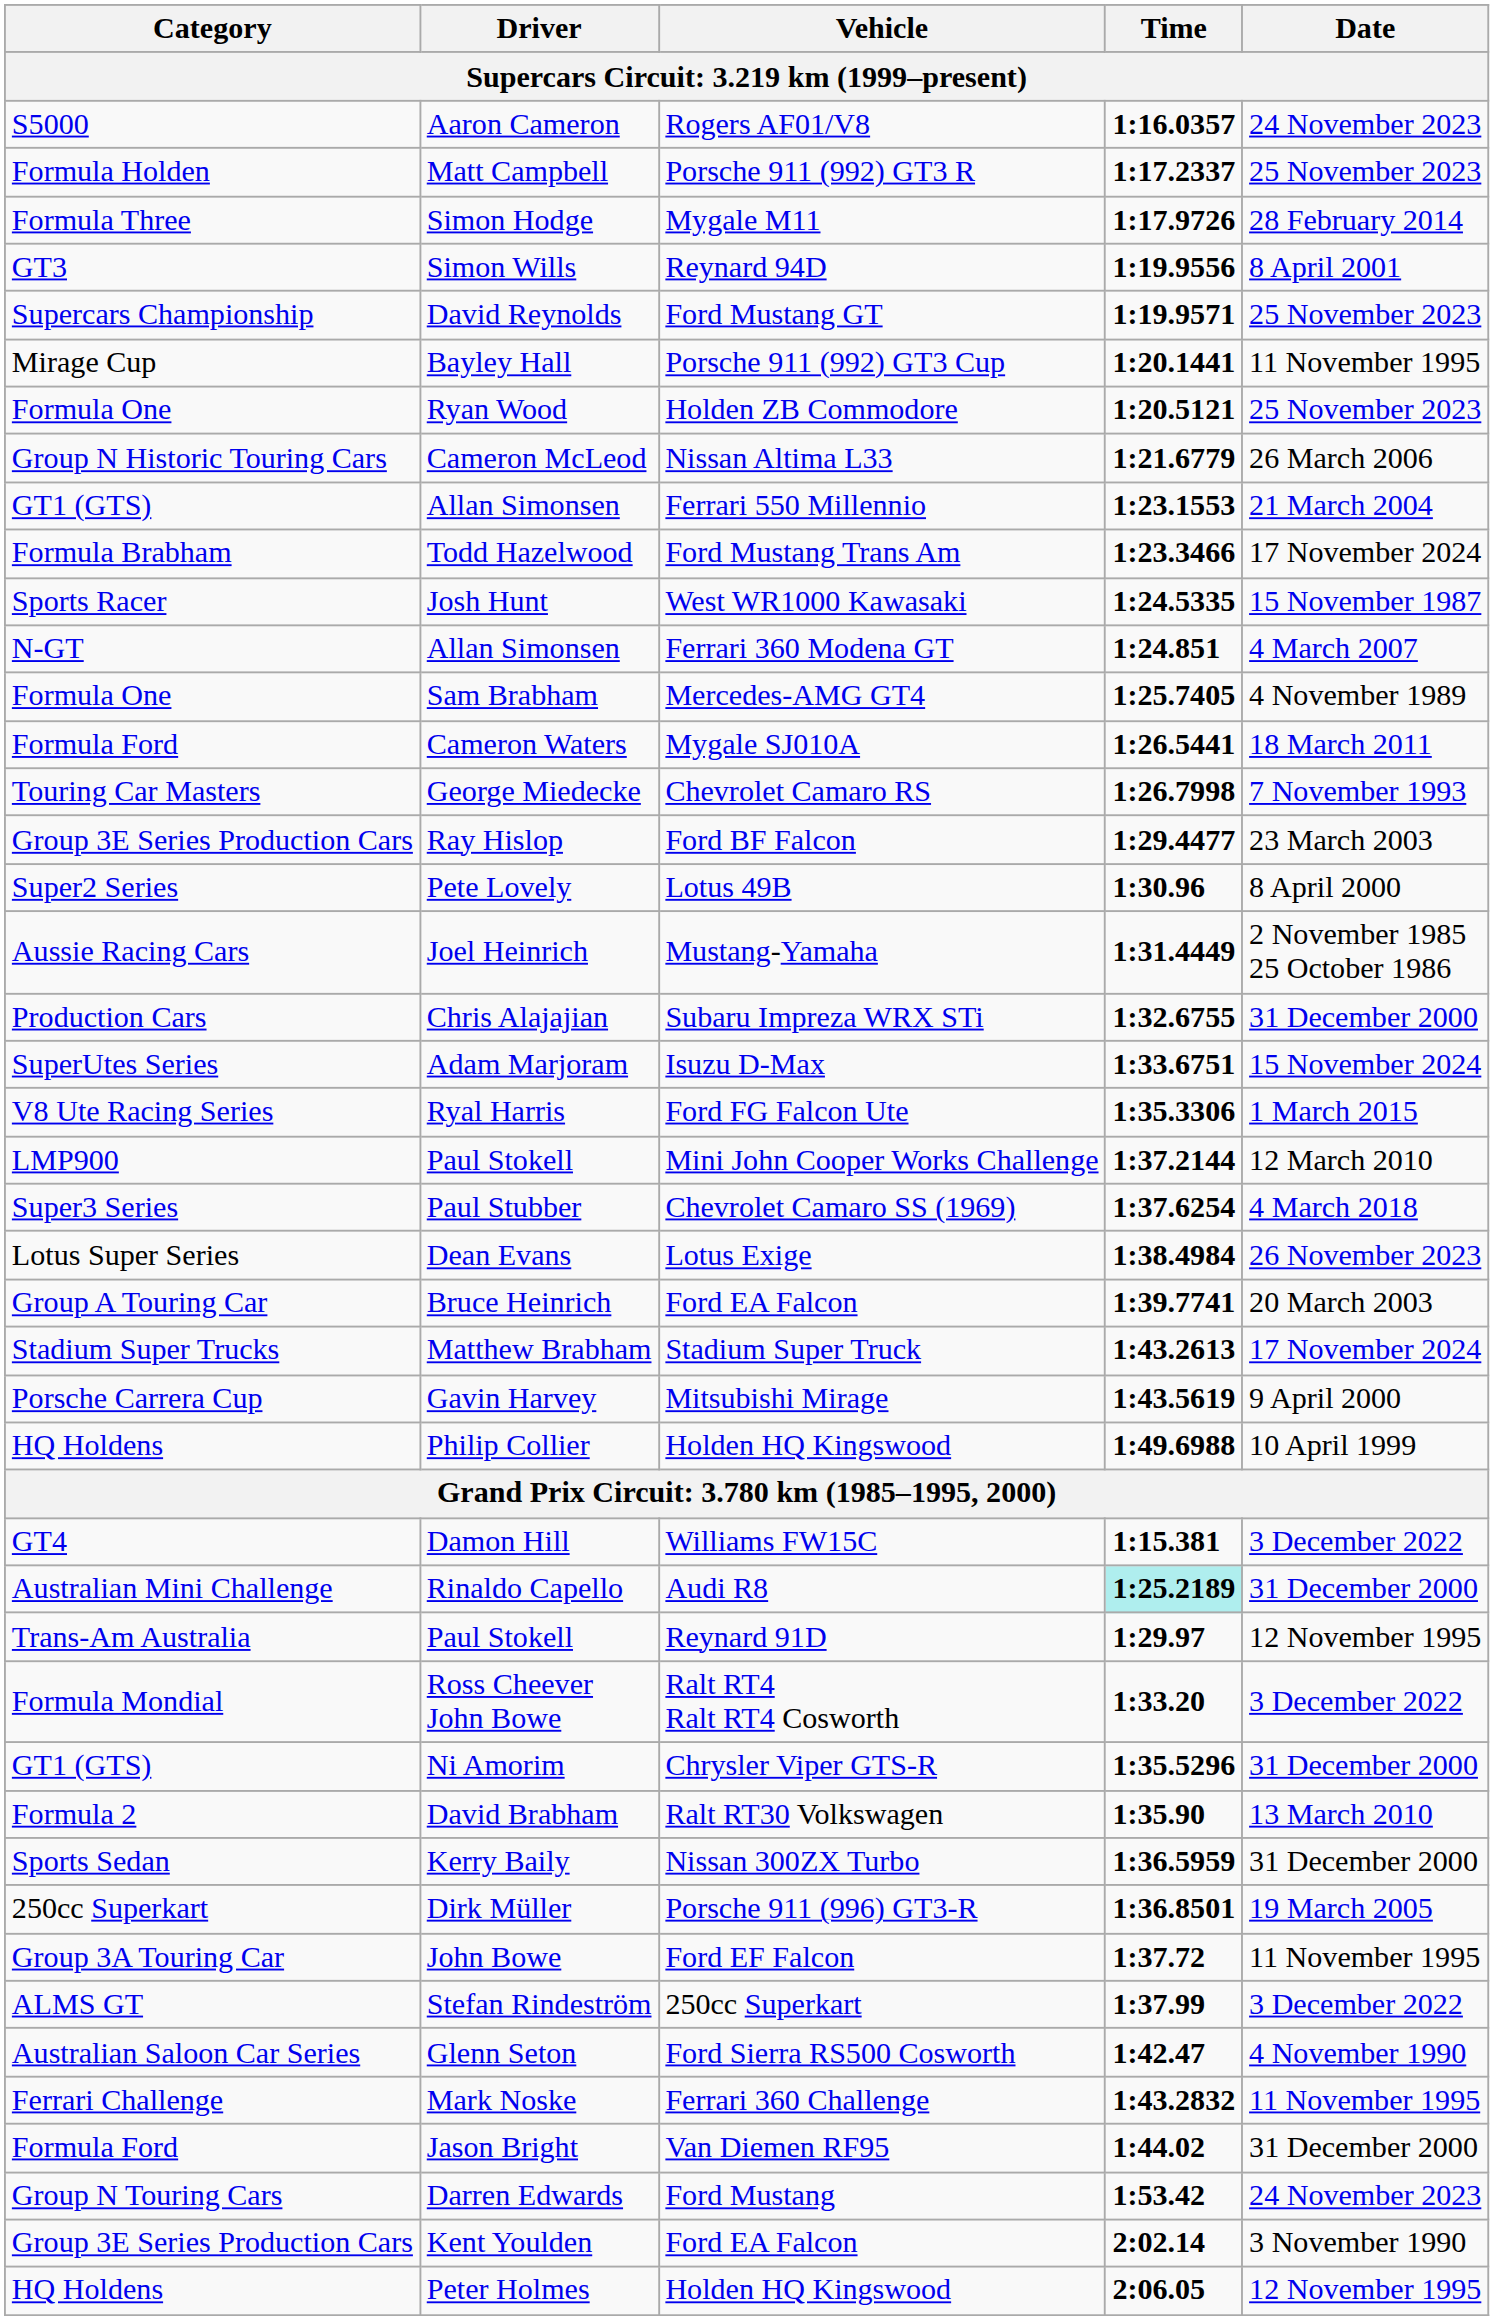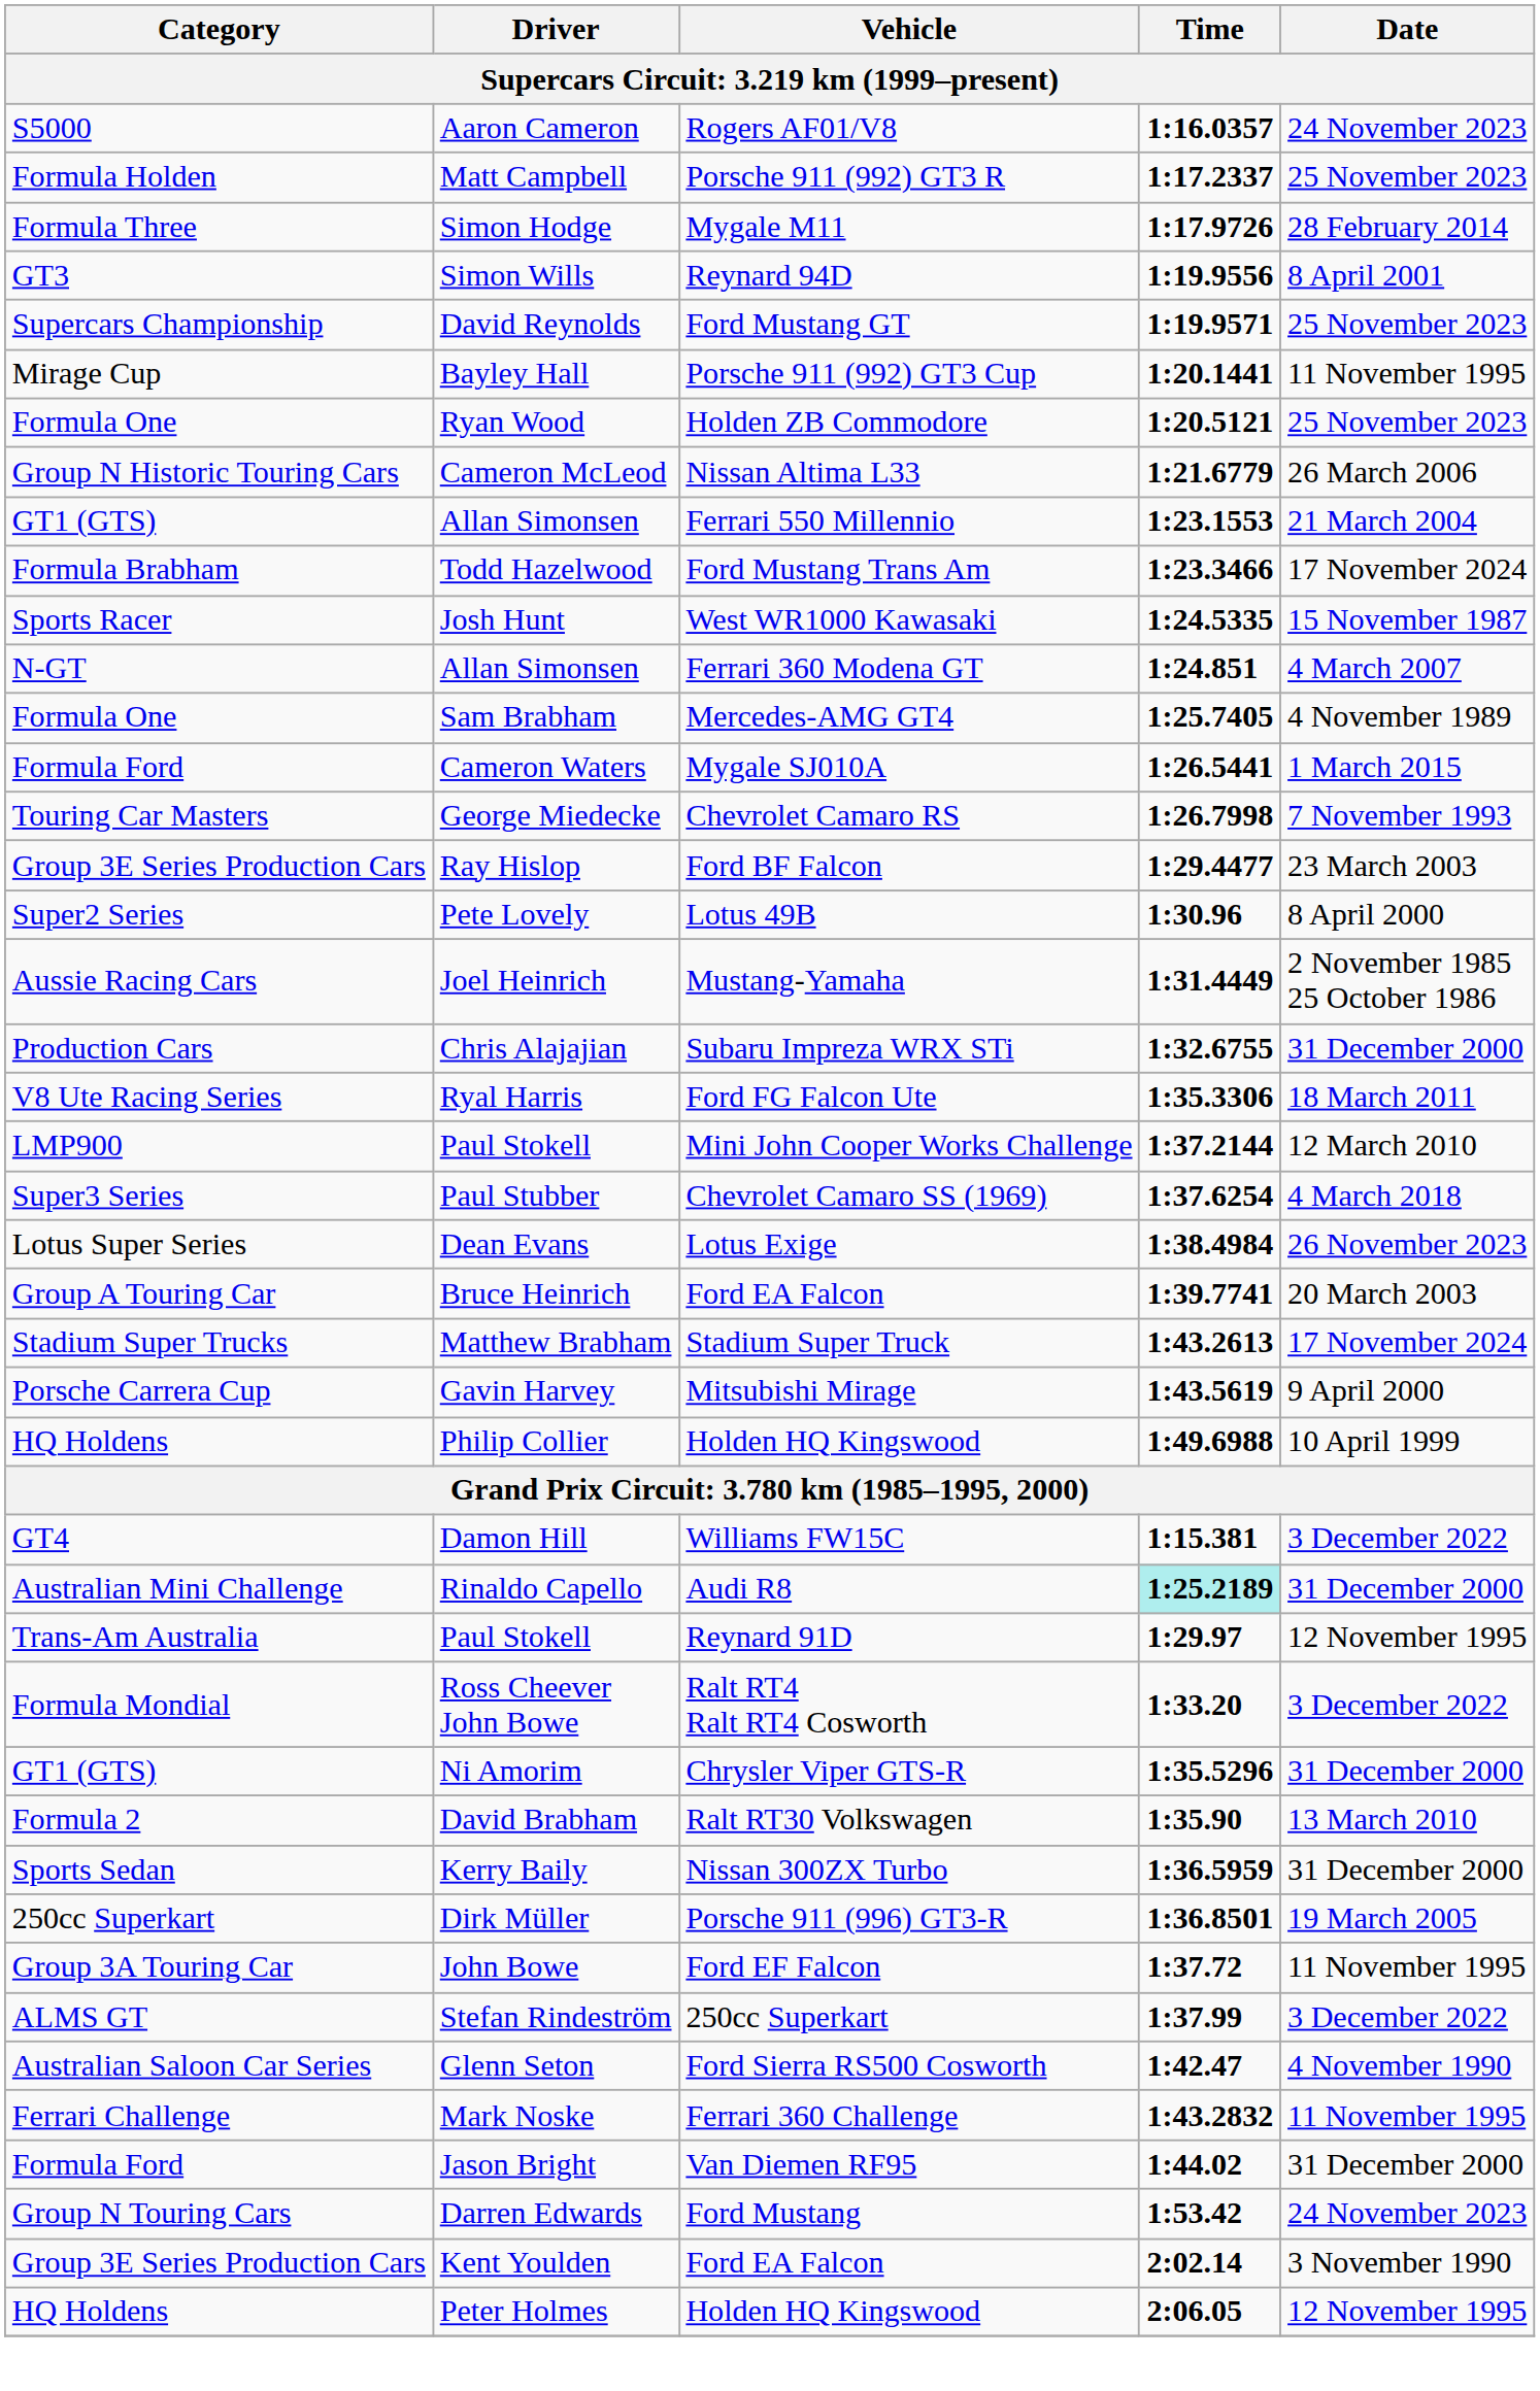 <table class="wikitable">
 <tr>
 <th>Category</th>
 <th>Driver</th>
 <th>Vehicle</th>
 <th>Time</th>
 <th>Date</th>
 </tr>
 <tr>
 <th colspan=5>Supercars Circuit: 3.219 km (1999–present)</th>
 </tr>
 <tr>
 <td><a href='#'>S5000</a></td>
 <td> <a href='#'>Aaron Cameron</a></td>
 <td><a href='#'>Rogers AF01/V8</a></td>
 <td><strong>1:16.0357</strong></td>
 <td><a href='#'>24 November 2023</a></td>
 </tr>
 <tr>
 <td><a href='#'>Formula Holden</a></td>
 <td> <a href='#'>Matt Campbell</a></td>
 <td><a href='#'>Porsche 911 (992) GT3 R</a></td>
 <td><strong>1:17.2337</strong></td>
 <td><a href='#'>25 November 2023</a></td>
 </tr>
 <tr>
 <td><a href='#'>Formula Three</a></td>
 <td> <a href='#'>Simon Hodge</a></td>
 <td><a href='#'>Mygale M11</a></td>
 <td><strong>1:17.9726</strong></td>
 <td><a href='#'>28 February 2014</a></td>
 </tr>
 <tr>
 <td><a href='#'>GT3</a></td>
 <td> <a href='#'>Simon Wills</a></td>
 <td><a href='#'>Reynard 94D</a></td>
 <td><strong>1:19.9556</strong></td>
 <td><a href='#'>8 April 2001</a></td>
 </tr>
 <tr>
 <td><a href='#'>Supercars Championship</a></td>
 <td> <a href='#'>David Reynolds</a></td>
 <td><a href='#'>Ford Mustang GT</a></td>
 <td><strong>1:19.9571</strong></td>
 <td><a href='#'>25 November 2023</a></td>
 </tr>
 <tr>
 <td>Mirage Cup</td>
 <td> <a href='#'>Bayley Hall</a></td>
 <td><a href='#'>Porsche 911 (992) GT3 Cup</a></td>
 <td><strong>1:20.1441</strong></td>
 <td>11 November 1995</td>
 </tr>
 <tr>
 <td><a href='#'>Formula One</a></td>
 <td> <a href='#'>Ryan Wood</a></td>
 <td><a href='#'>Holden ZB Commodore</a></td>
 <td><strong>1:20.5121</strong></td>
 <td><a href='#'>25 November 2023</a></td>
 </tr>
 <tr>
 <td><a href='#'>Group N Historic Touring Cars</a></td>
 <td> <a href='#'>Cameron McLeod</a></td>
 <td><a href='#'>Nissan Altima L33</a></td>
 <td><strong>1:21.6779</strong></td>
 <td>26 March 2006</td>
 </tr>
 <tr>
 <td><a href='#'>GT1 (GTS)</a></td>
 <td> <a href='#'>Allan Simonsen</a></td>
 <td><a href='#'>Ferrari 550 Millennio</a></td>
 <td><strong>1:23.1553</strong></td>
 <td><a href='#'>21 March 2004</a></td>
 </tr>
 <tr>
 <td><a href='#'>Formula Brabham</a></td>
 <td> <a href='#'>Todd Hazelwood</a></td>
 <td><a href='#'>Ford Mustang Trans Am</a></td>
 <td><strong>1:23.3466</strong></td>
 <td>17 November 2024</td>
 </tr>
 <tr>
 <td><a href='#'>Sports Racer</a></td>
 <td> <a href='#'>Josh Hunt</a></td>
 <td><a href='#'>West WR1000 Kawasaki</a></td>
 <td><strong>1:24.5335</strong></td>
 <td><a href='#'>15 November 1987</a></td>
 </tr>
 <tr>
 <td><a href='#'>N-GT</a></td>
 <td> <a href='#'>Allan Simonsen</a></td>
 <td><a href='#'>Ferrari 360 Modena GT</a></td>
 <td><strong>1:24.851</strong></td>
 <td><a href='#'>4 March 2007</a></td>
 </tr>
 <tr>
 <td><a href='#'>Formula One</a></td>
 <td> <a href='#'>Sam Brabham</a></td>
 <td><a href='#'>Mercedes-AMG GT4</a></td>
 <td><strong>1:25.7405</strong></td>
 <td>4 November 1989</td>
 </tr>
 <tr>
 <td><a href='#'>Formula Ford</a></td>
 <td> <a href='#'>Cameron Waters</a></td>
 <td><a href='#'>Mygale SJ010A</a></td>
 <td><strong>1:26.5441</strong></td>
-<td><a href='#'>18 March 2011</a></td>
+<td><a href='#'>1 March 2015</a></td>
 </tr>
 <tr>
 <td><a href='#'>Touring Car Masters</a></td>
 <td> <a href='#'>George Miedecke</a></td>
 <td><a href='#'>Chevrolet Camaro RS</a></td>
 <td><strong>1:26.7998</strong></td>
 <td><a href='#'>7 November 1993</a></td>
 </tr>
 <tr>
 <td><a href='#'>Group 3E Series Production Cars</a></td>
 <td> <a href='#'>Ray Hislop</a></td>
 <td><a href='#'>Ford BF Falcon</a></td>
 <td><strong>1:29.4477</strong></td>
 <td>23 March 2003</td>
 </tr>
 <tr>
 <td><a href='#'>Super2 Series</a></td>
 <td> <a href='#'>Pete Lovely</a></td>
 <td><a href='#'>Lotus 49B</a></td>
 <td><strong>1:30.96</strong></td>
 <td>8 April 2000</td>
 </tr>
 <tr>
 <td><a href='#'>Aussie Racing Cars</a></td>
 <td> <a href='#'>Joel Heinrich</a></td>
 <td><a href='#'>Mustang</a>-<a href='#'>Yamaha</a></td>
 <td><strong>1:31.4449</strong></td>
 <td>2 November 1985<br>25 October 1986</td>
 </tr>
 <tr>
 <td><a href='#'>Production Cars</a></td>
 <td> <a href='#'>Chris Alajajian</a></td>
 <td><a href='#'>Subaru Impreza WRX STi</a></td>
 <td><strong>1:32.6755</strong></td>
 <td><a href='#'>31 December 2000</a></td>
 </tr>
 <tr>
-<td><a href='#'>SuperUtes Series</a></td>
-<td> <a href='#'>Adam Marjoram</a></td>
-<td><a href='#'>Isuzu D-Max</a></td>
-<td><strong>1:33.6751</strong></td>
-<td><a href='#'>15 November 2024</a></td>
-</tr>
-<tr>
 <td><a href='#'>V8 Ute Racing Series</a></td>
 <td> <a href='#'>Ryal Harris</a></td>
 <td><a href='#'>Ford FG Falcon Ute</a></td>
 <td><strong>1:35.3306</strong></td>
-<td><a href='#'>1 March 2015</a></td>
+<td><a href='#'>18 March 2011</a></td>
 </tr>
 <tr>
 <td><a href='#'>LMP900</a></td>
 <td> <a href='#'>Paul Stokell</a></td>
 <td><a href='#'>Mini John Cooper Works Challenge</a></td>
 <td><strong>1:37.2144</strong></td>
 <td>12 March 2010</td>
 </tr>
 <tr>
 <td><a href='#'>Super3 Series</a></td>
 <td> <a href='#'>Paul Stubber</a></td>
 <td><a href='#'>Chevrolet Camaro SS (1969)</a></td>
 <td><strong>1:37.6254</strong></td>
 <td><a href='#'>4 March 2018</a></td>
 </tr>
 <tr>
 <td>Lotus Super Series</td>
 <td> <a href='#'>Dean Evans</a></td>
 <td><a href='#'>Lotus Exige</a></td>
 <td><strong>1:38.4984</strong></td>
 <td><a href='#'>26 November 2023</a></td>
 </tr>
 <tr>
 <td><a href='#'>Group A Touring Car</a></td>
 <td> <a href='#'>Bruce Heinrich</a></td>
 <td><a href='#'>Ford EA Falcon</a></td>
 <td><strong>1:39.7741</strong></td>
 <td>20 March 2003</td>
 </tr>
 <tr>
 <td><a href='#'>Stadium Super Trucks</a></td>
 <td> <a href='#'>Matthew Brabham</a></td>
 <td><a href='#'>Stadium Super Truck</a></td>
 <td><strong>1:43.2613</strong></td>
 <td><a href='#'>17 November 2024</a></td>
 </tr>
 <tr>
 <td><a href='#'>Porsche Carrera Cup</a></td>
 <td> <a href='#'>Gavin Harvey</a></td>
 <td><a href='#'>Mitsubishi Mirage</a></td>
 <td><strong>1:43.5619</strong></td>
 <td>9 April 2000</td>
 </tr>
 <tr>
 <td><a href='#'>HQ Holdens</a></td>
 <td> <a href='#'>Philip Collier</a></td>
 <td><a href='#'>Holden HQ Kingswood</a></td>
 <td><strong>1:49.6988</strong></td>
 <td>10 April 1999</td>
 </tr>
 <tr>
 <th colspan=5>Grand Prix Circuit: 3.780 km (1985–1995, 2000)</th>
 </tr>
 <tr>
 <td><a href='#'>GT4</a></td>
 <td> <a href='#'>Damon Hill</a></td>
 <td><a href='#'>Williams FW15C</a></td>
 <td><strong>1:15.381</strong></td>
 <td><a href='#'>3 December 2022</a></td>
 </tr>
 <tr>
 <td><a href='#'>Australian Mini Challenge</a></td>
 <td> <a href='#'>Rinaldo Capello</a></td>
 <td><a href='#'>Audi R8</a></td>
 <td style="background: paleturquoise;"><strong>1:25.2189</strong></td>
 <td><a href='#'>31 December 2000</a></td>
 </tr>
 <tr>
 <td><a href='#'>Trans-Am Australia</a></td>
 <td> <a href='#'>Paul Stokell</a></td>
 <td><a href='#'>Reynard 91D</a></td>
 <td><strong>1:29.97</strong></td>
 <td>12 November 1995</td>
 </tr>
 <tr>
 <td><a href='#'>Formula Mondial</a></td>
 <td> <a href='#'>Ross Cheever</a><br> <a href='#'>John Bowe</a></td>
 <td><a href='#'>Ralt RT4</a><br><a href='#'>Ralt RT4</a> Cosworth</td>
 <td><strong>1:33.20</strong></td>
 <td><a href='#'>3 December 2022</a></td>
 </tr>
 <tr>
 <td><a href='#'>GT1 (GTS)</a></td>
 <td> <a href='#'>Ni Amorim</a></td>
 <td><a href='#'>Chrysler Viper GTS-R</a></td>
 <td><strong>1:35.5296</strong></td>
 <td><a href='#'>31 December 2000</a></td>
 </tr>
 <tr>
 <td><a href='#'>Formula 2</a></td>
 <td> <a href='#'>David Brabham</a></td>
 <td><a href='#'>Ralt RT30</a> Volkswagen</td>
 <td><strong>1:35.90</strong></td>
 <td><a href='#'>13 March 2010</a></td>
 </tr>
 <tr>
 <td><a href='#'>Sports Sedan</a></td>
 <td> <a href='#'>Kerry Baily</a></td>
 <td><a href='#'>Nissan 300ZX Turbo</a></td>
 <td><strong>1:36.5959</strong></td>
 <td>31 December 2000</td>
 </tr>
 <tr>
 <td>250cc <a href='#'>Superkart</a></td>
 <td> <a href='#'>Dirk Müller</a></td>
 <td><a href='#'>Porsche 911 (996) GT3-R</a></td>
 <td><strong>1:36.8501</strong></td>
 <td><a href='#'>19 March 2005</a></td>
 </tr>
 <tr>
 <td><a href='#'>Group 3A Touring Car</a></td>
 <td> <a href='#'>John Bowe</a></td>
 <td><a href='#'>Ford EF Falcon</a></td>
 <td><strong>1:37.72</strong></td>
 <td>11 November 1995</td>
 </tr>
 <tr>
 <td><a href='#'>ALMS GT</a></td>
 <td> <a href='#'>Stefan Rindeström</a></td>
 <td>250cc <a href='#'>Superkart</a></td>
 <td><strong>1:37.99</strong></td>
 <td><a href='#'>3 December 2022</a></td>
 </tr>
 <tr>
 <td><a href='#'>Australian Saloon Car Series</a></td>
 <td> <a href='#'>Glenn Seton</a></td>
 <td><a href='#'>Ford Sierra RS500 Cosworth</a></td>
 <td><strong>1:42.47</strong></td>
 <td><a href='#'>4 November 1990</a></td>
 </tr>
 <tr>
 <td><a href='#'>Ferrari Challenge</a></td>
 <td> <a href='#'>Mark Noske</a></td>
 <td><a href='#'>Ferrari 360 Challenge</a></td>
 <td><strong>1:43.2832</strong></td>
 <td><a href='#'>11 November 1995</a></td>
 </tr>
 <tr>
 <td><a href='#'>Formula Ford</a></td>
 <td> <a href='#'>Jason Bright</a></td>
 <td><a href='#'>Van Diemen RF95</a></td>
 <td><strong>1:44.02</strong></td>
 <td>31 December 2000</td>
 </tr>
 <tr>
 <td><a href='#'>Group N Touring Cars</a></td>
 <td> <a href='#'>Darren Edwards</a></td>
 <td><a href='#'>Ford Mustang</a></td>
 <td><strong>1:53.42</strong></td>
 <td><a href='#'>24 November 2023</a></td>
 </tr>
 <tr>
 <td><a href='#'>Group 3E Series Production Cars</a></td>
 <td> <a href='#'>Kent Youlden</a></td>
 <td><a href='#'>Ford EA Falcon</a></td>
 <td><strong>2:02.14</strong></td>
 <td>3 November 1990</td>
 </tr>
 <tr>
 <td><a href='#'>HQ Holdens</a></td>
 <td> <a href='#'>Peter Holmes</a></td>
 <td><a href='#'>Holden HQ Kingswood</a></td>
 <td><strong>2:06.05</strong></td>
 <td><a href='#'>12 November 1995</a></td>
 </tr>
 <tr>
 </tr>
 </table>
